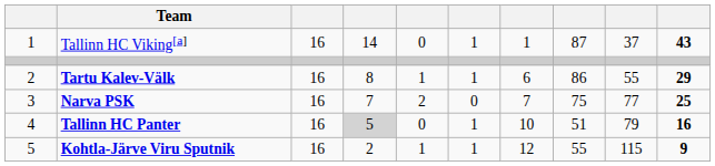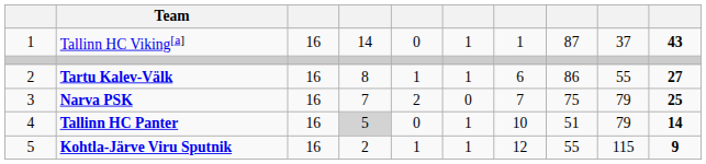 <table class="wikitable sortable">
 <tr>
 <th style="width:3em"></th>
 <th style="width:15em;" class="unsortable">Team</th>
 <th style="width:3em;" class="unsortable"></th>
 <th style="width:3em;"></th>
 <th style="width:3em;"></th>
 <th style="width:3em;"></th>
 <th style="width:3em;"></th>
 <th style="width:3em;"></th>
 <th style="width:3em;"></th>
 <th style="width:3em;"></th>
 </tr>
 <tr style="text-align: center;">
 <td>1</td>
 <td style="text-align:left;"><a href='#'>Tallinn HC Viking</a><sup><a href='#'>[a</a>]</sup></td>
 <td>16</td>
 <td>14</td>
 <td>0</td>
 <td>1</td>
 <td>1</td>
 <td>87</td>
 <td>37</td>
 <td><strong>43</strong></td>
 </tr>
 <tr style="color:#cccccc;background-color:#cccccc">
 <td style="height:2px"></td>
 <td></td>
 <td></td>
 <td></td>
 <td></td>
 <td></td>
 <td></td>
 <td></td>
 <td></td>
 <td></td>
 </tr>
 <tr style="text-align: center;">
 <td>2</td>
 <td style="text-align:left;"><strong><a href='#'>Tartu Kalev-Välk</a></strong></td>
 <td>16</td>
 <td>8</td>
 <td>1</td>
 <td>1</td>
 <td>6</td>
 <td>86</td>
 <td>55</td>
-<td><strong>29</strong></td>
+<td><strong>27</strong></td>
 </tr>
 <tr style="text-align: center;">
 <td>3</td>
 <td style="text-align:left;"><strong><a href='#'>Narva PSK</a></strong></td>
 <td>16</td>
 <td>7</td>
 <td>2</td>
 <td>0</td>
 <td>7</td>
 <td>75</td>
-<td>77</td>
+<td>79</td>
 <td><strong>25</strong></td>
 </tr>
 <tr style="text-align: center;">
 <td>4</td>
 <td style="text-align:left;"><strong><a href='#'>Tallinn HC Panter</a></strong></td>
 <td>16</td>
 <td style="background: lightgrey;">5</td>
 <td>0</td>
 <td>1</td>
 <td>10</td>
 <td>51</td>
 <td>79</td>
-<td><strong>16</strong></td>
+<td><strong>14</strong></td>
 </tr>
 <tr style="text-align: center;">
 <td>5</td>
 <td style="text-align:left;"><strong><a href='#'>Kohtla-Järve Viru Sputnik</a></strong></td>
 <td>16</td>
 <td>2</td>
 <td>1</td>
 <td>1</td>
 <td>12</td>
 <td>55</td>
 <td>115</td>
 <td><strong>9</strong></td>
 </tr>
 </table>
